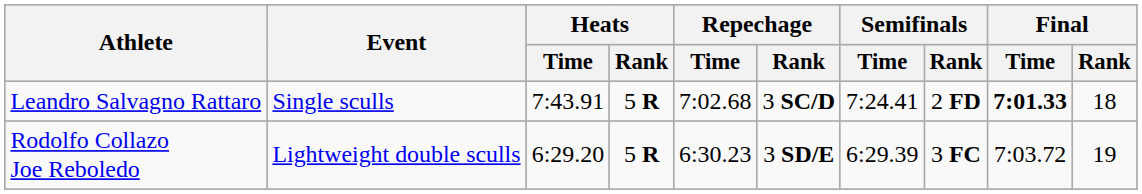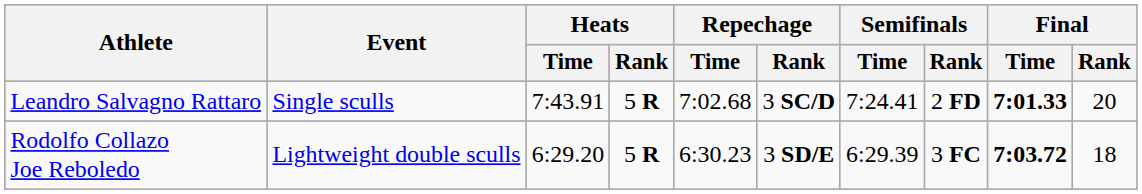 <table class="wikitable" style="font-size:90%;">
 <tr>
 <th rowspan="2">Athlete</th>
 <th rowspan="2">Event</th>
 <th colspan="2">Heats</th>
 <th colspan="2">Repechage</th>
 <th colspan="2">Semifinals</th>
 <th colspan="2">Final</th>
 </tr>
 <tr style="font-size:95%">
 <th>Time</th>
 <th>Rank</th>
 <th>Time</th>
 <th>Rank</th>
 <th>Time</th>
 <th>Rank</th>
 <th>Time</th>
 <th>Rank</th>
 </tr>
 <tr align=center>
 <td align=left><a href='#'>Leandro Salvagno Rattaro</a></td>
 <td align=left><a href='#'>Single sculls</a></td>
 <td>7:43.91</td>
 <td>5 <strong>R</strong></td>
 <td>7:02.68</td>
 <td>3 <strong>SC/D</strong></td>
 <td>7:24.41</td>
 <td>2 <strong>FD</strong></td>
 <td><strong>7:01.33</strong></td>
-<td>18</td>
+<td>20</td>
 </tr>
 <tr align=center>
 <td align=left><a href='#'>Rodolfo Collazo</a><br><a href='#'>Joe Reboledo</a></td>
 <td align=left><a href='#'>Lightweight double sculls</a></td>
 <td>6:29.20</td>
 <td>5 <strong>R</strong></td>
 <td>6:30.23</td>
 <td>3 <strong>SD/E</strong></td>
 <td>6:29.39</td>
 <td>3 <strong>FC</strong></td>
-<td>7:03.72</td>
-<td>19</td>
+<td><strong>7:03.72</strong></td>
+<td>18</td>
 </tr>
 </table>
